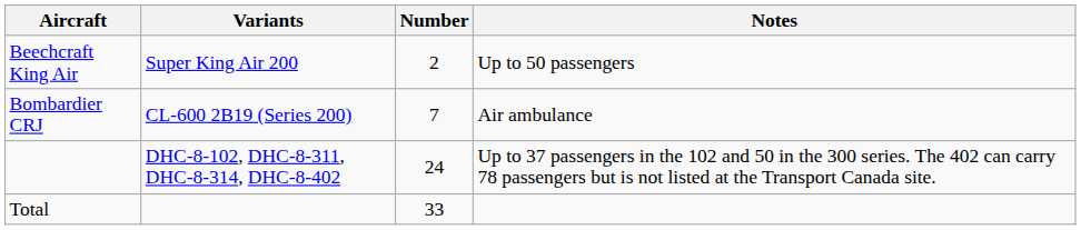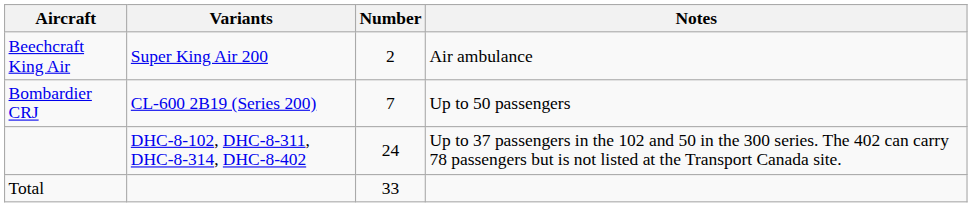 <table class="wikitable" style="margin:1em auto; border-collapse:collapse;text-align:left">
 <tr>
 <th>Aircraft</th>
 <th>Variants</th>
 <th>Number</th>
 <th>Notes</th>
 </tr>
 <tr>
 <td><a href='#'>Beechcraft King Air</a></td>
 <td><a href='#'>Super King Air 200</a></td>
 <td align=center>2</td>
-<td>Up to 50 passengers</td>
+<td>Air ambulance</td>
 </tr>
 <tr>
 <td><a href='#'>Bombardier CRJ</a></td>
 <td><a href='#'>CL-600 2B19 (Series 200)</a></td>
 <td align=center>7</td>
-<td>Air ambulance</td>
+<td>Up to 50 passengers</td>
 </tr>
 <tr>
 <td></td>
 <td><a href='#'>DHC-8-102</a>, <a href='#'>DHC-8-311</a>, <a href='#'>DHC-8-314</a>, <a href='#'>DHC-8-402</a></td>
 <td align=center>24</td>
 <td>Up to 37 passengers in the 102 and 50 in the 300 series. The 402 can carry 78 passengers but is not listed at the Transport Canada site.</td>
 </tr>
 <tr>
 <td>Total</td>
 <td></td>
 <td align=center>33</td>
 </tr>
 </table>
